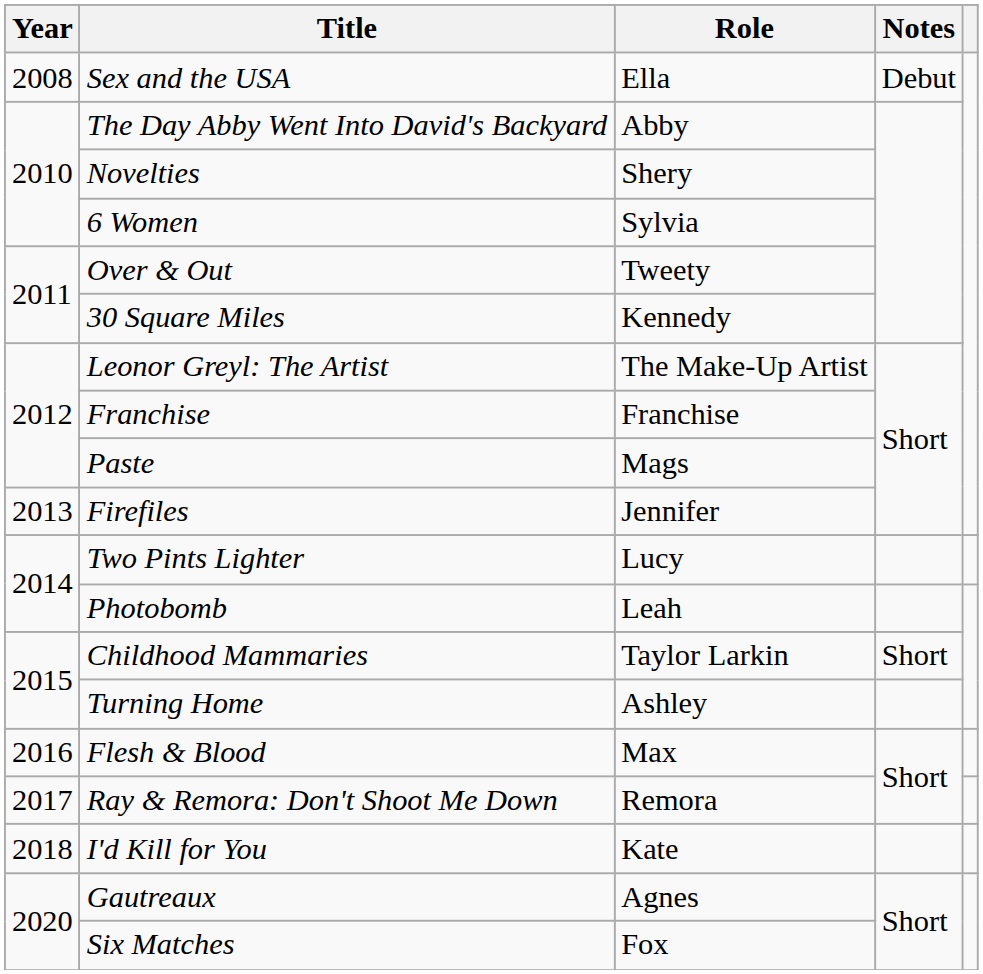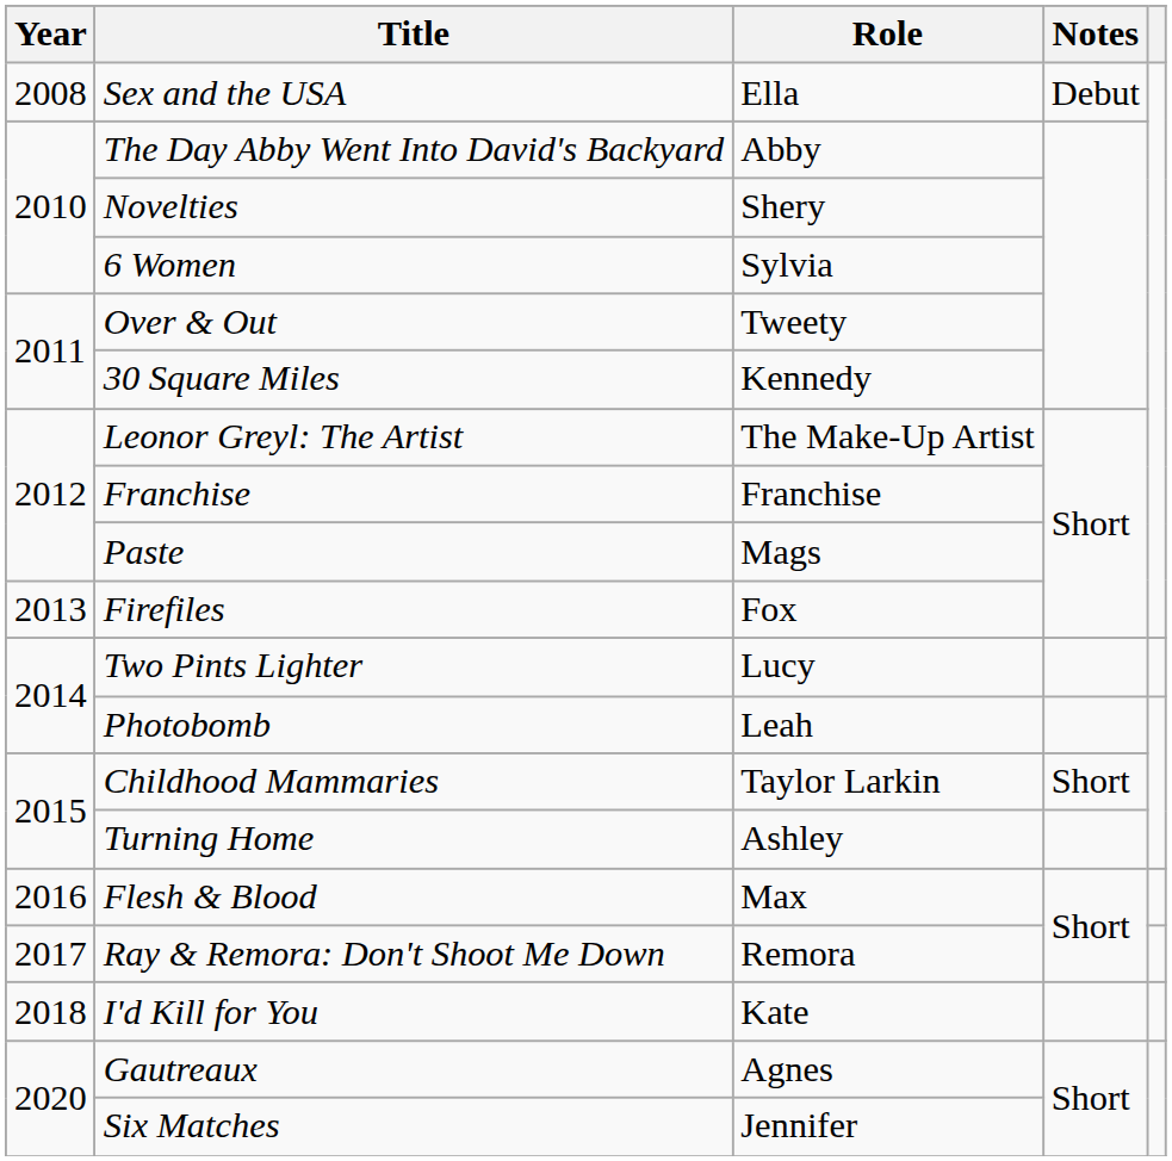 <table class="wikitable sortable plainrowheaders">
 <tr style="text-align:center;">
 <th scope="col">Year</th>
 <th scope="col">Title</th>
 <th scope="col">Role</th>
 <th scope="col">Notes</th>
 <th></th>
 </tr>
 <tr>
 <td>2008</td>
 <td><em>Sex and the USA</em></td>
 <td>Ella</td>
 <td>Debut</td>
 <td rowspan="10"></td>
 </tr>
 <tr>
 <td rowspan="3">2010</td>
 <td><em>The Day Abby Went Into David's Backyard</em></td>
 <td>Abby</td>
 <td rowspan="5"></td>
 </tr>
 <tr>
 <td><em>Novelties</em></td>
 <td>Shery</td>
 </tr>
 <tr>
 <td><em>6 Women</em></td>
 <td>Sylvia</td>
 </tr>
 <tr>
 <td rowspan="2">2011</td>
 <td><em>Over &  Out</em></td>
 <td>Tweety</td>
 </tr>
 <tr>
 <td><em>30 Square Miles</em></td>
 <td>Kennedy</td>
 </tr>
 <tr>
 <td rowspan="3">2012</td>
 <td><em>Leonor Greyl: The Artist</em></td>
 <td>The Make-Up Artist</td>
 <td rowspan="4">Short</td>
 </tr>
 <tr>
 <td><em>Franchise</em></td>
 <td>Franchise</td>
 </tr>
 <tr>
 <td><em>Paste</em></td>
 <td>Mags</td>
 </tr>
 <tr>
 <td>2013</td>
 <td><em>Firefiles</em></td>
-<td>Jennifer</td>
+<td>Fox</td>
 </tr>
 <tr>
 <td rowspan="2">2014</td>
 <td><em>Two Pints Lighter</em></td>
 <td>Lucy</td>
 <td></td>
 <td align="center"></td>
 </tr>
 <tr>
 <td><em>Photobomb</em></td>
 <td>Leah</td>
 <td></td>
 <td rowspan="3"></td>
 </tr>
 <tr>
 <td rowspan="2">2015</td>
 <td><em>Childhood Mammaries</em></td>
 <td>Taylor Larkin</td>
 <td>Short</td>
 </tr>
 <tr>
 <td><em>Turning Home</em></td>
 <td>Ashley</td>
 <td></td>
 </tr>
 <tr>
 <td>2016</td>
 <td><em>Flesh & Blood</em></td>
 <td>Max</td>
 <td rowspan="2">Short</td>
 <td align="center"></td>
 </tr>
 <tr>
 <td>2017</td>
 <td><em>Ray & Remora: Don't Shoot Me Down</em></td>
 <td>Remora</td>
 <td></td>
 </tr>
 <tr>
 <td>2018</td>
 <td><em>I'd Kill for You</em></td>
 <td>Kate</td>
 <td></td>
 <td align="center"></td>
 </tr>
 <tr>
 <td rowspan="2">2020</td>
 <td><em>Gautreaux</em></td>
 <td>Agnes</td>
 <td rowspan="2">Short</td>
 <td rowspan="2"></td>
 </tr>
 <tr>
 <td><em>Six Matches</em></td>
-<td>Fox</td>
+<td>Jennifer</td>
 </tr>
 </table>
